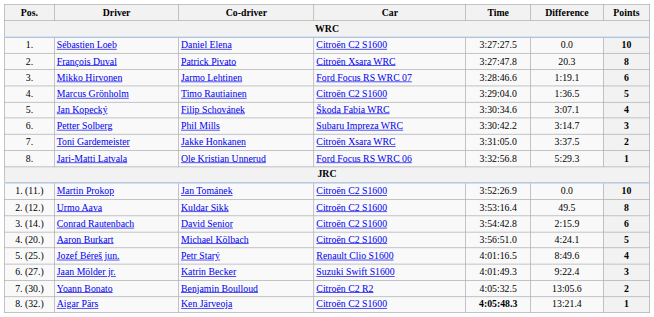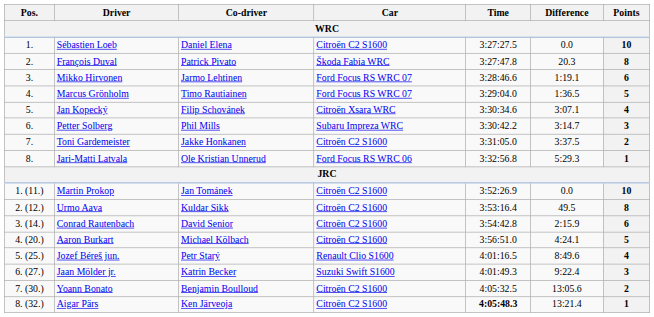 <table class="wikitable" width="100%" style="text-align: center; font-size: 90%; max-width: 950px;">
 <tr>
 <th>Pos.</th>
 <th>Driver</th>
 <th>Co-driver</th>
 <th>Car</th>
 <th>Time</th>
 <th>Difference</th>
 <th>Points</th>
 </tr>
 <tr>
 <th colspan="7" style="border-bottom: 2px solid LightSteelBlue;">WRC</th>
 </tr>
 <tr>
 <td>1.</td>
 <td align=left> <a href='#'>Sébastien Loeb</a></td>
 <td align=left> <a href='#'>Daniel Elena</a></td>
 <td align="left"><a href='#'>Citroën C2 S1600</a></td>
 <td>3:27:27.5</td>
 <td>0.0</td>
 <th>10</th>
 </tr>
 <tr>
 <td>2.</td>
 <td align=left> <a href='#'>François Duval</a></td>
 <td align=left> <a href='#'>Patrick Pivato</a></td>
-<td align=left><a href='#'>Citroën Xsara WRC</a></td>
+<td align=left><a href='#'>Škoda Fabia WRC</a></td>
 <td>3:27:47.8</td>
 <td>20.3</td>
 <th>8</th>
 </tr>
 <tr>
 <td>3.</td>
 <td align=left> <a href='#'>Mikko Hirvonen</a></td>
 <td align=left> <a href='#'>Jarmo Lehtinen</a></td>
 <td align=left><a href='#'>Ford Focus RS WRC 07</a></td>
 <td>3:28:46.6</td>
 <td>1:19.1</td>
 <th>6</th>
 </tr>
 <tr>
 <td>4.</td>
 <td align=left> <a href='#'>Marcus Grönholm</a></td>
 <td align=left> <a href='#'>Timo Rautiainen</a></td>
-<td align="left"><a href='#'>Citroën C2 S1600</a></td>
+<td align=left><a href='#'>Ford Focus RS WRC 07</a></td>
 <td>3:29:04.0</td>
 <td>1:36.5</td>
 <th>5</th>
 </tr>
 <tr>
 <td>5.</td>
 <td align=left> <a href='#'>Jan Kopecký</a></td>
 <td align=left> <a href='#'>Filip Schovánek</a></td>
-<td align=left><a href='#'>Škoda Fabia WRC</a></td>
+<td align=left><a href='#'>Citroën Xsara WRC</a></td>
 <td>3:30:34.6</td>
 <td>3:07.1</td>
 <th>4</th>
 </tr>
 <tr>
 <td>6.</td>
 <td align=left> <a href='#'>Petter Solberg</a></td>
 <td align=left> <a href='#'>Phil Mills</a></td>
 <td align=left><a href='#'>Subaru Impreza WRC</a></td>
 <td>3:30:42.2</td>
 <td>3:14.7</td>
 <th>3</th>
 </tr>
 <tr>
 <td>7.</td>
 <td align=left> <a href='#'>Toni Gardemeister</a></td>
 <td align=left> <a href='#'>Jakke Honkanen</a></td>
-<td align=left><a href='#'>Citroën Xsara WRC</a></td>
+<td align="left"><a href='#'>Citroën C2 S1600</a></td>
 <td>3:31:05.0</td>
 <td>3:37.5</td>
 <th>2</th>
 </tr>
 <tr>
 <td>8.</td>
 <td align=left> <a href='#'>Jari-Matti Latvala</a></td>
 <td align=left> <a href='#'>Ole Kristian Unnerud</a></td>
 <td align=left><a href='#'>Ford Focus RS WRC 06</a></td>
 <td>3:32:56.8</td>
 <td>5:29.3</td>
 <th>1</th>
 </tr>
 <tr>
 <th colspan="7" style="border-bottom: 2px solid LightSteelBlue;">JRC</th>
 </tr>
 <tr>
 <td>1. (11.)</td>
 <td align="left"> <a href='#'>Martin Prokop</a></td>
 <td align="left"> <a href='#'>Jan Tománek</a></td>
 <td align="left"><a href='#'>Citroën C2 S1600</a></td>
 <td>3:52:26.9</td>
 <td>0.0</td>
 <th>10</th>
 </tr>
 <tr>
 <td>2. (12.)</td>
 <td align="left"> <a href='#'>Urmo Aava</a></td>
 <td align="left"> <a href='#'>Kuldar Sikk</a></td>
 <td align="left"><a href='#'>Citroën C2 S1600</a></td>
 <td>3:53:16.4</td>
 <td>49.5</td>
 <th>8</th>
 </tr>
 <tr>
 <td>3. (14.)</td>
 <td align="left"> <a href='#'>Conrad Rautenbach</a></td>
 <td align="left"> <a href='#'>David Senior</a></td>
 <td align="left"><a href='#'>Citroën C2 S1600</a></td>
 <td>3:54:42.8</td>
 <td>2:15.9</td>
 <th>6</th>
 </tr>
 <tr>
 <td>4. (20.)</td>
 <td align="left"> <a href='#'>Aaron Burkart</a></td>
 <td align="left"> <a href='#'>Michael Kölbach</a></td>
 <td align="left"><a href='#'>Citroën C2 S1600</a></td>
 <td>3:56:51.0</td>
 <td>4:24.1</td>
 <th>5</th>
 </tr>
 <tr>
 <td>5. (25.)</td>
 <td align="left"> <a href='#'>Jozef Béreš jun.</a></td>
 <td align="left"> <a href='#'>Petr Starý</a></td>
 <td align="left"><a href='#'>Renault Clio S1600</a></td>
 <td>4:01:16.5</td>
 <td>8:49.6</td>
 <th>4</th>
 </tr>
 <tr>
 <td>6. (27.)</td>
 <td align="left"> <a href='#'>Jaan Mölder jr.</a></td>
 <td align="left"> <a href='#'>Katrin Becker</a></td>
 <td align="left"><a href='#'> 	Suzuki Swift S1600</a></td>
 <td>4:01:49.3</td>
 <td>9:22.4</td>
 <th>3</th>
 </tr>
 <tr>
 <td>7. (30.)</td>
 <td align="left"> <a href='#'>Yoann Bonato</a></td>
 <td align="left"> <a href='#'>Benjamin Boulloud</a></td>
-<td align="left"><a href='#'>Citroën C2 R2</a></td>
+<td align="left"><a href='#'>Citroën C2 S1600</a></td>
 <td>4:05:32.5</td>
 <td>13:05.6</td>
 <th>2</th>
 </tr>
 <tr>
 <td>8. (32.)</td>
 <td align="left"> <a href='#'>Aigar Pärs</a></td>
 <td align="left"> <a href='#'>Ken Järveoja</a></td>
 <td align="left"><a href='#'>Citroën C2 S1600</a></td>
 <td><strong>4:05:48.3</strong></td>
 <td>13:21.4</td>
 <th>1</th>
 </tr>
 </table>
